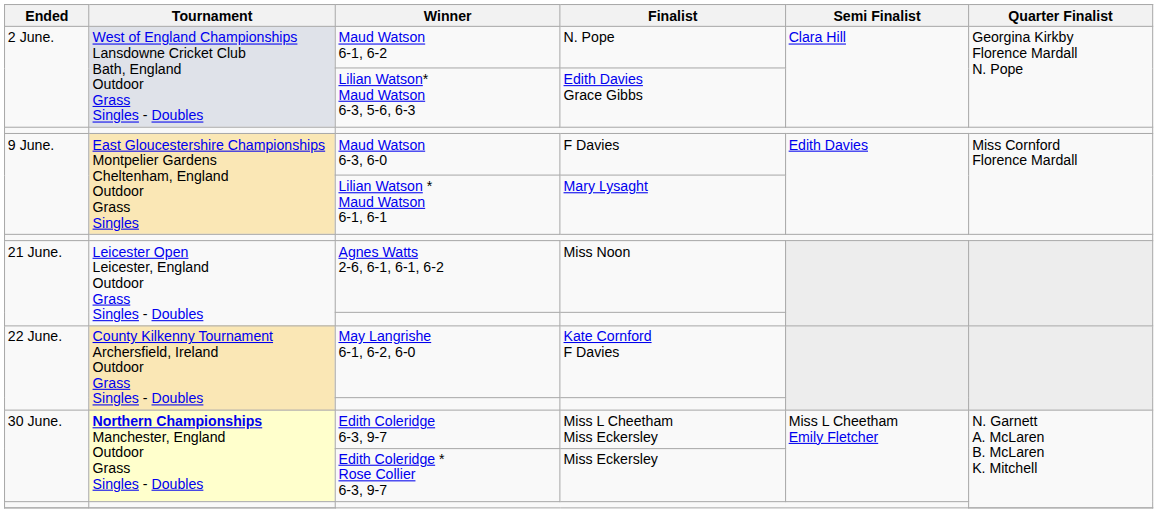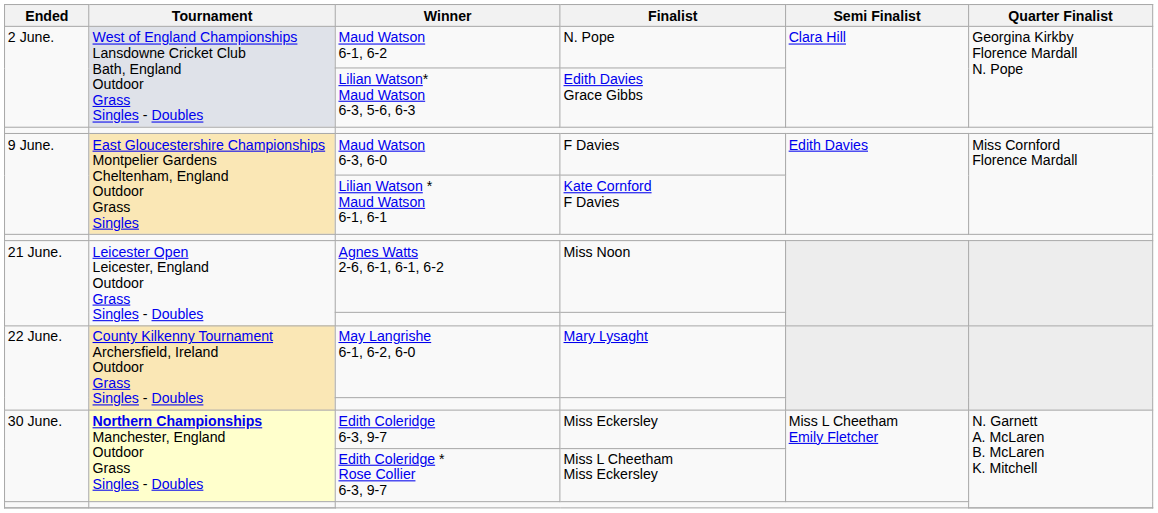 <table class="wikitable" style="font-size:85%;">
 <tr>
 <th width="75">Ended</th>
 <th width="230">Tournament</th>
 <th width="210">Winner</th>
 <th width="210">Finalist</th>
 <th width="170">Semi Finalist</th>
 <th width="170">Quarter Finalist</th>
 </tr>
 <tr valign=top>
 <td rowspan=2>2 June.</td>
 <td style="background:#dfe2e9" rowspan=2><a href='#'>West of England Championships</a><br>Lansdowne Cricket Club<br>Bath, England<br>Outdoor<br><a href='#'>Grass</a><br><a href='#'>Singles</a> - <a href='#'>Doubles</a></td>
 <td> <a href='#'>Maud Watson</a><br>6-1, 6-2</td>
 <td> N. Pope</td>
 <td rowspan=2> <a href='#'>Clara Hill</a></td>
 <td rowspan=2> Georgina Kirkby<br> Florence Mardall <br> N. Pope</td>
 </tr>
 <tr valign=top>
 <td> <a href='#'>Lilian Watson</a>* <br> <a href='#'>Maud Watson</a><br>6-3, 5-6, 6-3</td>
 <td> <a href='#'>Edith Davies</a><br> Grace Gibbs</td>
 </tr>
 <tr valign=top>
 <td></td>
 <td></td>
 </tr>
 <tr valign=top>
 <td rowspan=2>9 June.</td>
 <td style="background:#fae7b5"  rowspan=2><a href='#'>East Gloucestershire Championships</a><br> Montpelier Gardens<br> Cheltenham, England<br>Outdoor<br>Grass<br><a href='#'>Singles</a></td>
 <td> <a href='#'>Maud Watson</a><br>6-3, 6-0</td>
 <td> F Davies</td>
 <td rowspan=2> <a href='#'>Edith Davies</a></td>
 <td rowspan=2> Miss Cornford<br> Florence Mardall</td>
 </tr>
 <tr valign=top>
 <td> <a href='#'>Lilian Watson</a> *<br> <a href='#'>Maud Watson</a><br>6-1, 6-1</td>
-<td> <a href='#'>Mary Lysaght</a></td>
+<td> <a href='#'>Kate Cornford</a><br> F Davies</td>
 </tr>
 <tr valign=top>
 <td></td>
 <td></td>
 </tr>
 <tr valign=top>
 <td rowspan=2>21 June.</td>
 <td rowspan=2><a href='#'>Leicester Open</a><br>Leicester, England<br>Outdoor<br><a href='#'>Grass</a><br><a href='#'>Singles</a> - <a href='#'>Doubles</a></td>
 <td> <a href='#'>Agnes Watts</a> <br>2-6, 6-1, 6-1, 6-2</td>
 <td> Miss Noon</td>
 <td style="background:#ededed;" rowspan=2></td>
 <td style="background:#ededed;" rowspan=2></td>
 </tr>
 <tr valign=top>
 <td></td>
 <td></td>
 </tr>
 <tr valign=top>
 <td rowspan=2>22 June.</td>
 <td style="background:#fae7b5" rowspan=2><a href='#'>County Kilkenny Tournament</a><br>Archersfield, Ireland<br>Outdoor<br><a href='#'>Grass</a><br><a href='#'>Singles</a> - <a href='#'>Doubles</a></td>
 <td> <a href='#'>May Langrishe</a><br>6-1, 6-2, 6-0</td>
-<td> <a href='#'>Kate Cornford</a><br> F Davies</td>
+<td> <a href='#'>Mary Lysaght</a></td>
 <td style="background:#ededed;" rowspan=2></td>
 <td style="background:#ededed;" rowspan=2></td>
 </tr>
 <tr valign=top>
 <td></td>
 <td></td>
 </tr>
 <tr valign=top>
 <td rowspan=2>30 June.</td>
 <td style="background:#ffc;" rowspan=2><strong><a href='#'>Northern Championships</a></strong> <br> Manchester, England<br>Outdoor<br>Grass<br><a href='#'>Singles</a> - <a href='#'>Doubles</a></td>
 <td> <a href='#'>Edith Coleridge</a> <br>6-3, 9-7</td>
-<td> Miss L Cheetham<br> Miss Eckersley</td>
+<td> Miss Eckersley</td>
 <td rowspan=2> Miss L Cheetham  <br> <a href='#'>Emily Fletcher</a></td>
 <td rowspan=3> N. Garnett<br> A. McLaren<br> B. McLaren<br> K. Mitchell</td>
 </tr>
 <tr valign=top>
 <td> <a href='#'>Edith Coleridge</a> * <br> <a href='#'>Rose Collier</a><br>6-3, 9-7</td>
-<td> Miss Eckersley</td>
+<td> Miss L Cheetham<br> Miss Eckersley</td>
 </tr>
 <tr valign=top>
 <td></td>
 <td></td>
 </tr>
 <tr valign=top>
 </tr>
 </table>
